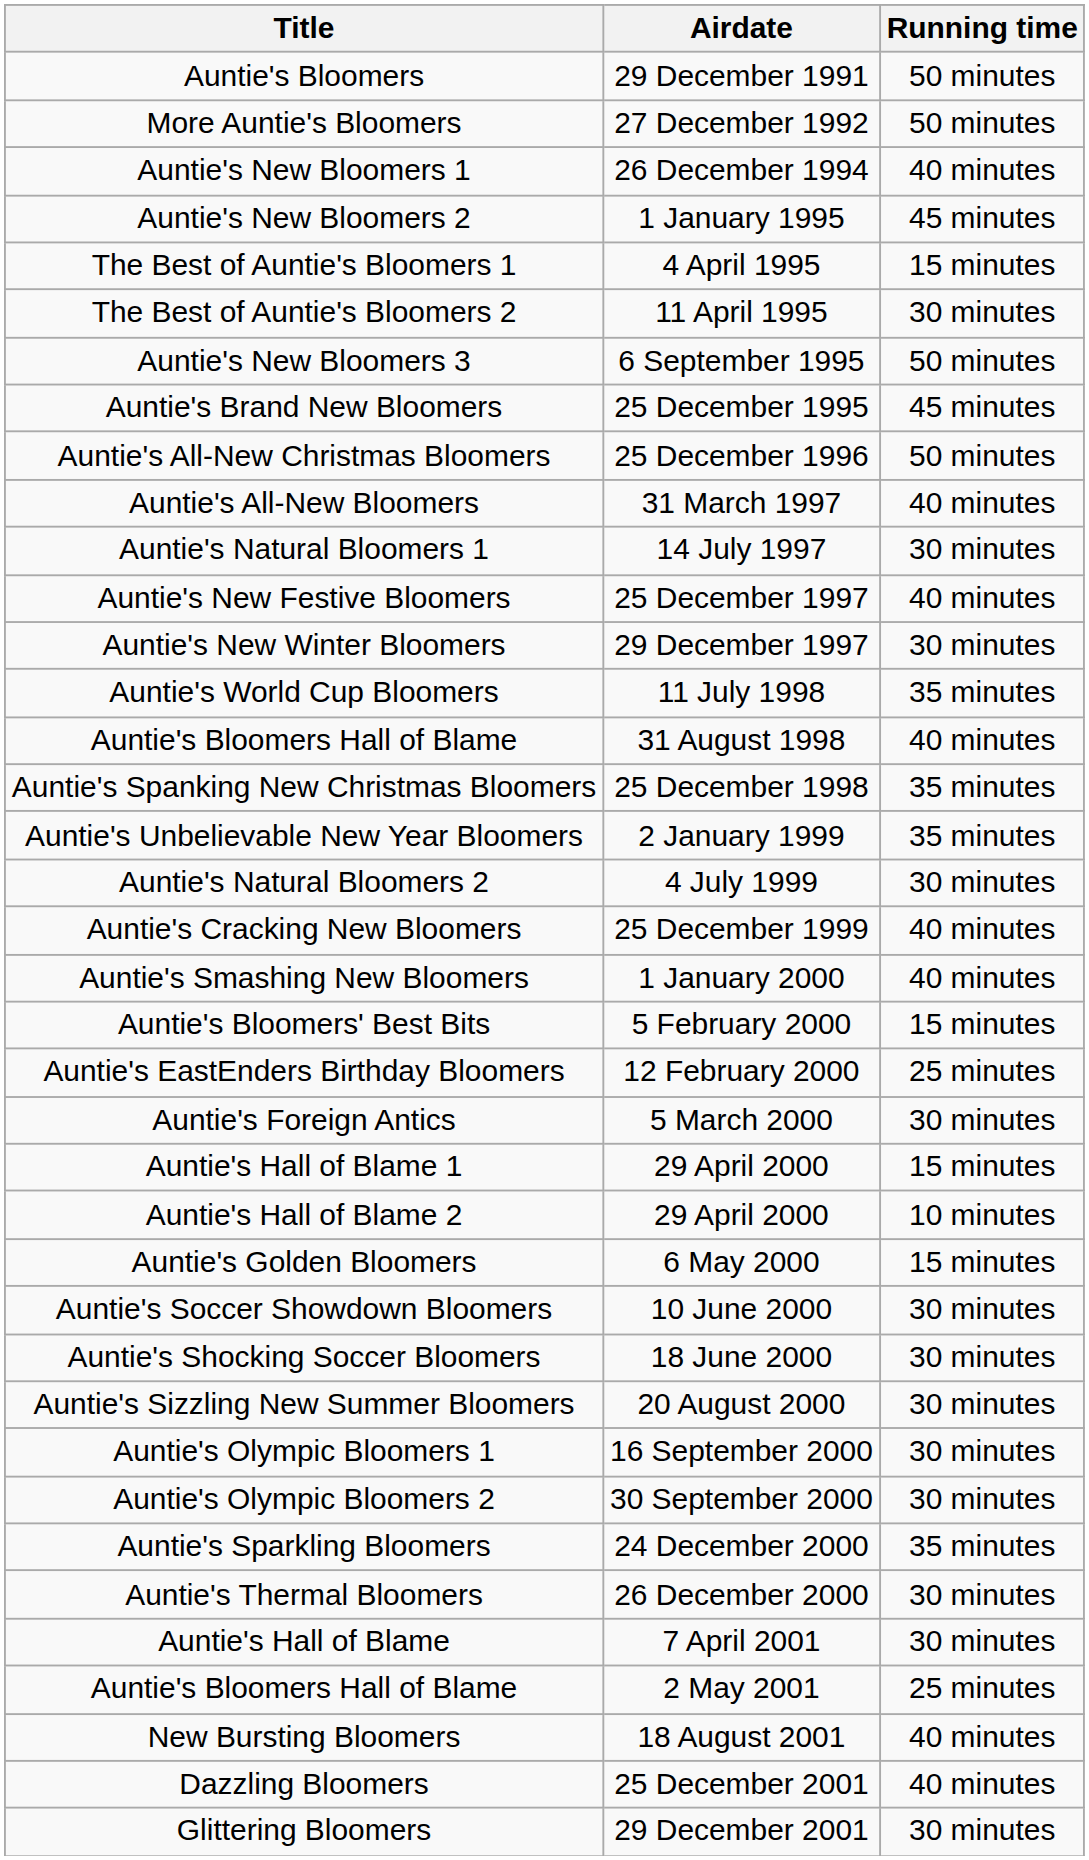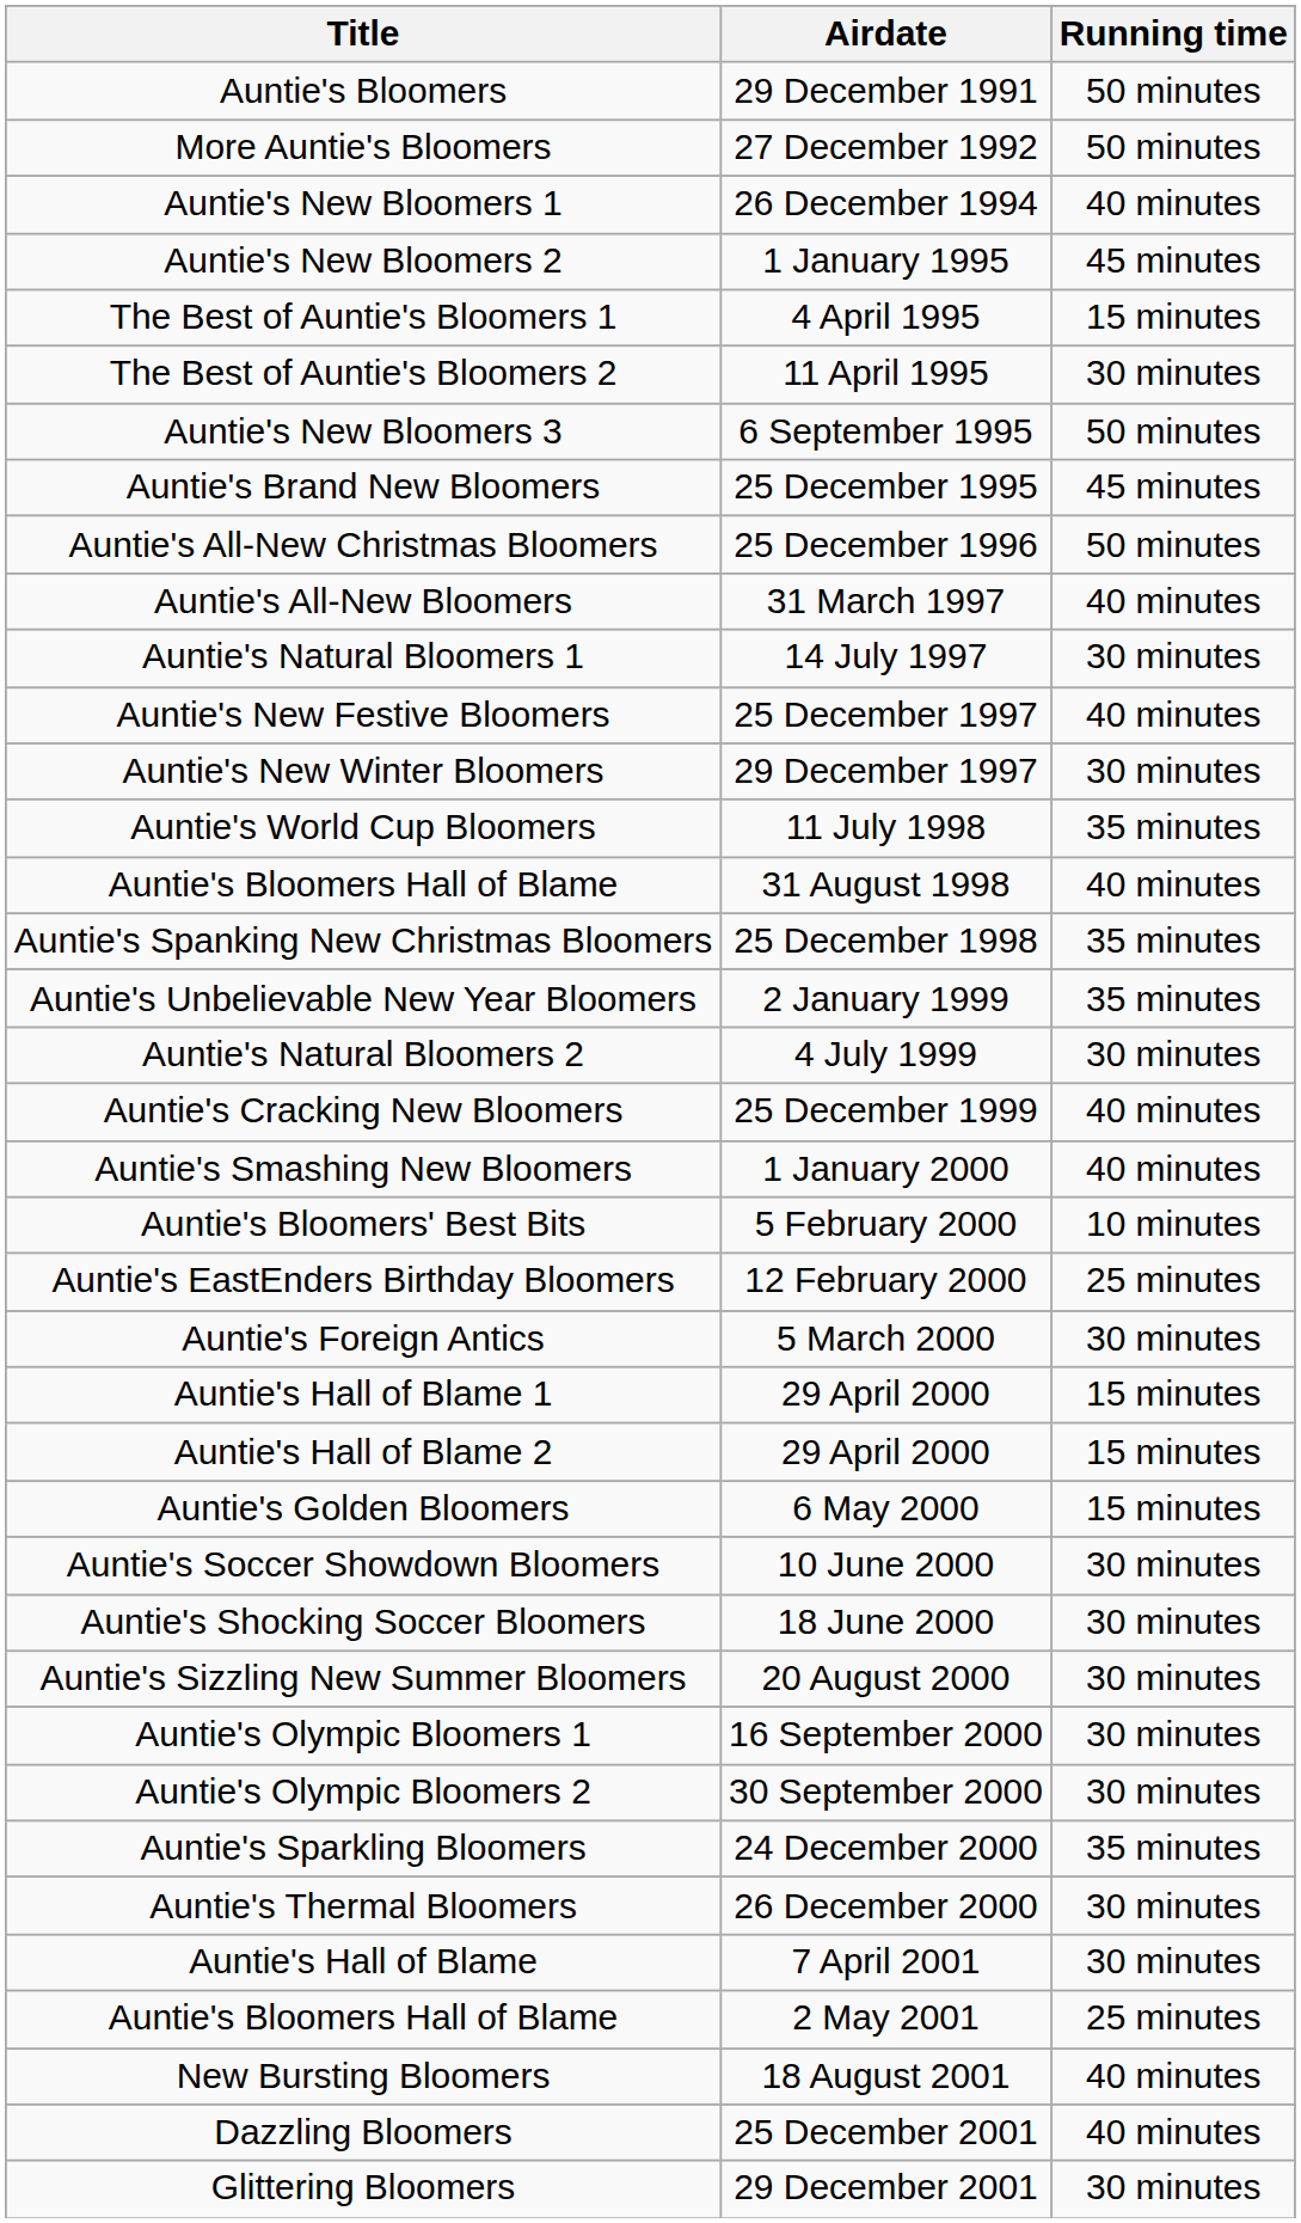 <table class="wikitable" style="text-align:center;">
 <tr>
 <th>Title</th>
 <th>Airdate</th>
 <th>Running time</th>
 </tr>
 <tr>
 <td>Auntie's Bloomers</td>
 <td>29 December 1991</td>
 <td>50 minutes</td>
 </tr>
 <tr>
 <td>More Auntie's Bloomers</td>
 <td>27 December 1992</td>
 <td>50 minutes</td>
 </tr>
 <tr>
 <td>Auntie's New Bloomers 1</td>
 <td>26 December 1994</td>
 <td>40 minutes</td>
 </tr>
 <tr>
 <td>Auntie's New Bloomers 2</td>
 <td>1 January 1995</td>
 <td>45 minutes</td>
 </tr>
 <tr>
 <td>The Best of Auntie's Bloomers 1</td>
 <td>4 April 1995</td>
 <td>15 minutes</td>
 </tr>
 <tr>
 <td>The Best of Auntie's Bloomers 2</td>
 <td>11 April 1995</td>
 <td>30 minutes</td>
 </tr>
 <tr>
 <td>Auntie's New Bloomers 3</td>
 <td>6 September 1995</td>
 <td>50 minutes</td>
 </tr>
 <tr>
 <td>Auntie's Brand New Bloomers</td>
 <td>25 December 1995</td>
 <td>45 minutes</td>
 </tr>
 <tr>
 <td>Auntie's All-New Christmas Bloomers</td>
 <td>25 December 1996</td>
 <td>50 minutes</td>
 </tr>
 <tr>
 <td>Auntie's All-New Bloomers</td>
 <td>31 March 1997</td>
 <td>40 minutes</td>
 </tr>
 <tr>
 <td>Auntie's Natural Bloomers 1</td>
 <td>14 July 1997</td>
 <td>30 minutes</td>
 </tr>
 <tr>
 <td>Auntie's New Festive Bloomers</td>
 <td>25 December 1997</td>
 <td>40 minutes</td>
 </tr>
 <tr>
 <td>Auntie's New Winter Bloomers</td>
 <td>29 December 1997</td>
 <td>30 minutes</td>
 </tr>
 <tr>
 <td>Auntie's World Cup Bloomers</td>
 <td>11 July 1998</td>
 <td>35 minutes</td>
 </tr>
 <tr>
 <td>Auntie's Bloomers Hall of Blame</td>
 <td>31 August 1998</td>
 <td>40 minutes</td>
 </tr>
 <tr>
 <td>Auntie's Spanking New Christmas Bloomers</td>
 <td>25 December 1998</td>
 <td>35 minutes</td>
 </tr>
 <tr>
 <td>Auntie's Unbelievable New Year Bloomers</td>
 <td>2 January 1999</td>
 <td>35 minutes</td>
 </tr>
 <tr>
 <td>Auntie's Natural Bloomers 2</td>
 <td>4 July 1999</td>
 <td>30 minutes</td>
 </tr>
 <tr>
 <td>Auntie's Cracking New Bloomers</td>
 <td>25 December 1999</td>
 <td>40 minutes</td>
 </tr>
 <tr>
 <td>Auntie's Smashing New Bloomers</td>
 <td>1 January 2000</td>
 <td>40 minutes</td>
 </tr>
 <tr>
 <td>Auntie's Bloomers' Best Bits</td>
 <td>5 February 2000</td>
-<td>15 minutes</td>
+<td>10 minutes</td>
 </tr>
 <tr>
 <td>Auntie's EastEnders Birthday Bloomers</td>
 <td>12 February 2000</td>
 <td>25 minutes</td>
 </tr>
 <tr>
 <td>Auntie's Foreign Antics</td>
 <td>5 March 2000</td>
 <td>30 minutes</td>
 </tr>
 <tr>
 <td>Auntie's Hall of Blame 1</td>
 <td>29 April 2000</td>
 <td>15 minutes</td>
 </tr>
 <tr>
 <td>Auntie's Hall of Blame 2</td>
 <td>29 April 2000</td>
-<td>10 minutes</td>
+<td>15 minutes</td>
 </tr>
 <tr>
 <td>Auntie's Golden Bloomers</td>
 <td>6 May 2000</td>
 <td>15 minutes</td>
 </tr>
 <tr>
 <td>Auntie's Soccer Showdown Bloomers</td>
 <td>10 June 2000</td>
 <td>30 minutes</td>
 </tr>
 <tr>
 <td>Auntie's Shocking Soccer Bloomers</td>
 <td>18 June 2000</td>
 <td>30 minutes</td>
 </tr>
 <tr>
 <td>Auntie's Sizzling New Summer Bloomers</td>
 <td>20 August 2000</td>
 <td>30 minutes</td>
 </tr>
 <tr>
 <td>Auntie's Olympic Bloomers 1</td>
 <td>16 September 2000</td>
 <td>30 minutes</td>
 </tr>
 <tr>
 <td>Auntie's Olympic Bloomers 2</td>
 <td>30 September 2000</td>
 <td>30 minutes</td>
 </tr>
 <tr>
 <td>Auntie's Sparkling Bloomers</td>
 <td>24 December 2000</td>
 <td>35 minutes</td>
 </tr>
 <tr>
 <td>Auntie's Thermal Bloomers</td>
 <td>26 December 2000</td>
 <td>30 minutes</td>
 </tr>
 <tr>
 <td>Auntie's Hall of Blame</td>
 <td>7 April 2001</td>
 <td>30 minutes</td>
 </tr>
 <tr>
 <td>Auntie's Bloomers Hall of Blame</td>
 <td>2 May 2001</td>
 <td>25 minutes</td>
 </tr>
 <tr>
 <td>New Bursting Bloomers</td>
 <td>18 August 2001</td>
 <td>40 minutes</td>
 </tr>
 <tr>
 <td>Dazzling Bloomers</td>
 <td>25 December 2001</td>
 <td>40 minutes</td>
 </tr>
 <tr>
 <td>Glittering Bloomers</td>
 <td>29 December 2001</td>
 <td>30 minutes</td>
 </tr>
 </table>
